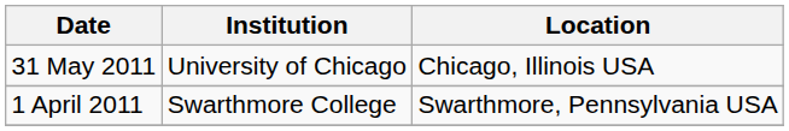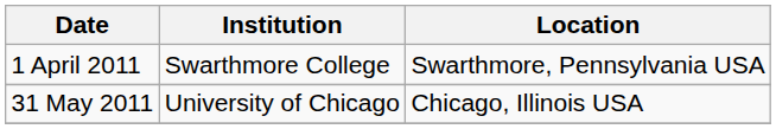 <table class="wikitable">
 <tr>
 <th>Date</th>
 <th>Institution</th>
 <th>Location</th>
+</tr>
+<tr>
+<td>1 April 2011</td>
+<td>Swarthmore College</td>
+<td>Swarthmore, Pennsylvania USA</td>
+</tr>
+<tr>
 </tr>
 <tr>
 <td>31 May 2011</td>
 <td>University of Chicago</td>
 <td>Chicago, Illinois USA</td>
 </tr>
 <tr>
 </tr>
-<tr>
-<td>1 April 2011</td>
-<td>Swarthmore College</td>
-<td>Swarthmore, Pennsylvania USA</td>
-</tr>
-<tr>
-</tr>
 </table>
